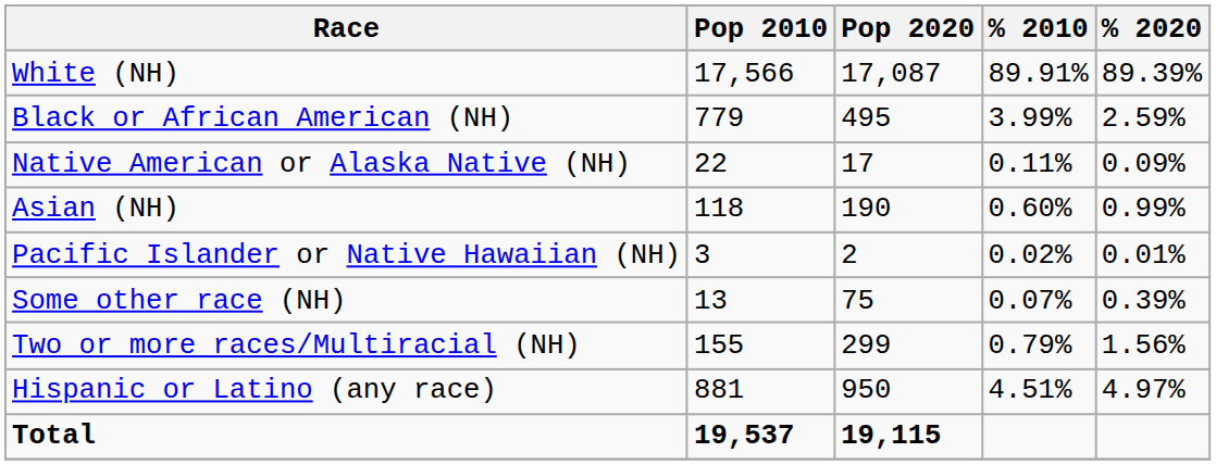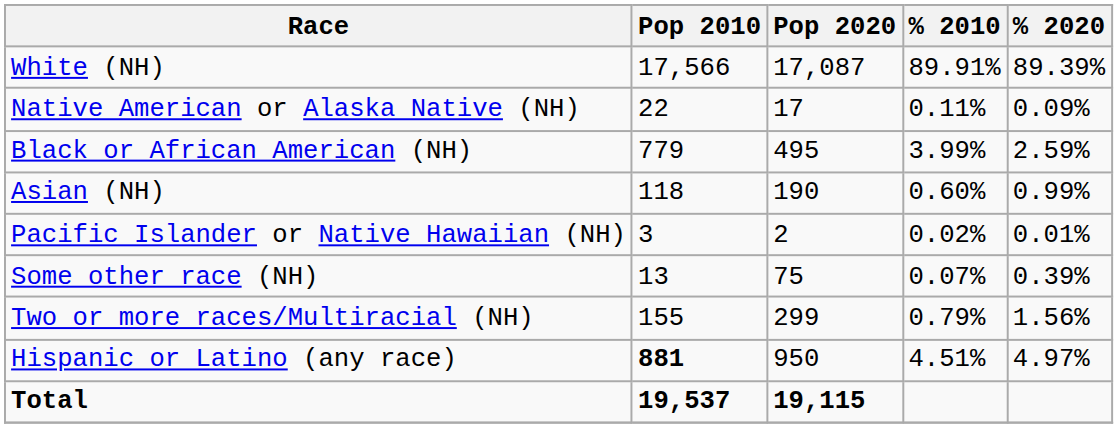 <table class="wikitable">
 <tr>
 <th>Race</th>
 <th>Pop 2010</th>
 <th>Pop 2020</th>
 <th>% 2010</th>
 <th>% 2020</th>
 </tr>
 <tr>
 <td><a href='#'>White</a> (NH)</td>
 <td>17,566</td>
 <td>17,087</td>
 <td>89.91%</td>
 <td>89.39%</td>
 </tr>
 <tr>
+<td><a href='#'>Native American</a> or <a href='#'>Alaska Native</a> (NH)</td>
+<td>22</td>
+<td>17</td>
+<td>0.11%</td>
+<td>0.09%</td>
+</tr>
+<tr>
 <td><a href='#'>Black or African American</a> (NH)</td>
 <td>779</td>
 <td>495</td>
 <td>3.99%</td>
 <td>2.59%</td>
-</tr>
-<tr>
-<td><a href='#'>Native American</a> or <a href='#'>Alaska Native</a> (NH)</td>
-<td>22</td>
-<td>17</td>
-<td>0.11%</td>
-<td>0.09%</td>
 </tr>
 <tr>
 <td><a href='#'>Asian</a> (NH)</td>
 <td>118</td>
 <td>190</td>
 <td>0.60%</td>
 <td>0.99%</td>
 </tr>
 <tr>
 <td><a href='#'>Pacific Islander</a> or <a href='#'>Native Hawaiian</a> (NH)</td>
 <td>3</td>
 <td>2</td>
 <td>0.02%</td>
 <td>0.01%</td>
 </tr>
 <tr>
 <td><a href='#'>Some other race</a> (NH)</td>
 <td>13</td>
 <td>75</td>
 <td>0.07%</td>
 <td>0.39%</td>
 </tr>
 <tr>
 <td><a href='#'>Two or more races/Multiracial</a> (NH)</td>
 <td>155</td>
 <td>299</td>
 <td>0.79%</td>
 <td>1.56%</td>
 </tr>
 <tr>
 <td><a href='#'>Hispanic or Latino</a> (any race)</td>
-<td>881</td>
+<td><strong>881</strong></td>
 <td>950</td>
 <td>4.51%</td>
 <td>4.97%</td>
 </tr>
 <tr>
 <td><strong>Total</strong></td>
 <td><strong>19,537</strong></td>
 <td><strong>19,115</strong></td>
 <td></td>
 <td></td>
 </tr>
 <tr>
 </tr>
 </table>
